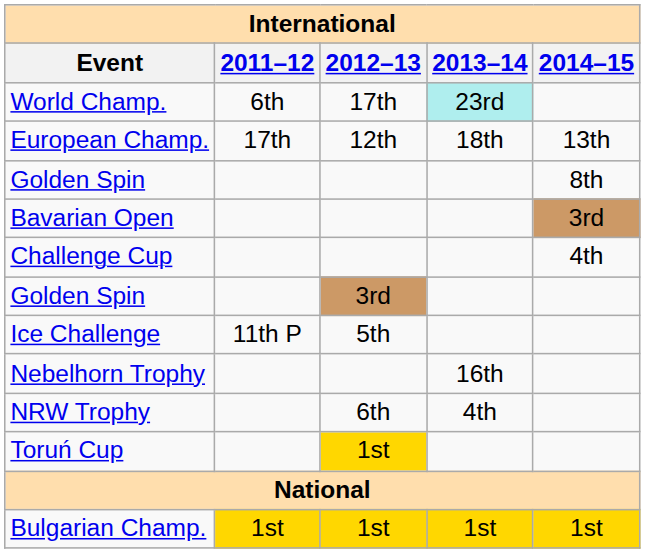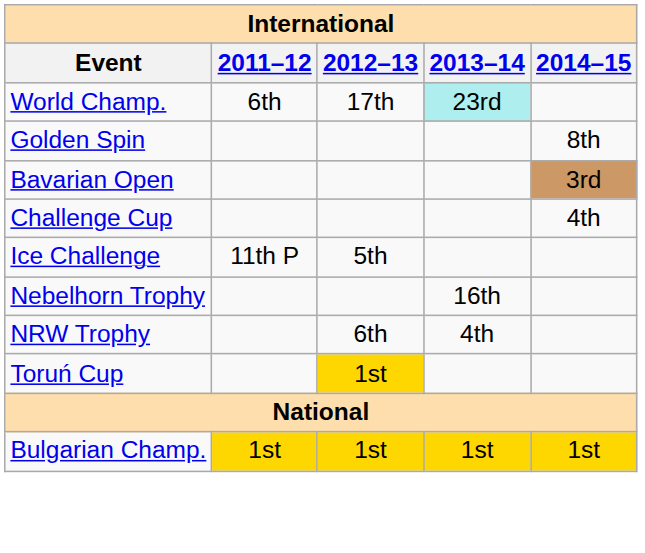 <table class="wikitable" style="text-align:center">
 <tr>
 <th style="background-color: #ffdead; " colspan=5 align=center>International</th>
 </tr>
 <tr>
 <th>Event</th>
 <th><a href='#'>2011–12</a></th>
 <th><a href='#'>2012–13</a></th>
 <th><a href='#'>2013–14</a></th>
 <th><a href='#'>2014–15</a></th>
 </tr>
 <tr>
 <td align=left><a href='#'>World Champ.</a></td>
 <td>6th</td>
 <td>17th</td>
 <td style="background: paleturquoise;">23rd</td>
 <td></td>
-</tr>
-<tr>
-<td align=left><a href='#'>European Champ.</a></td>
-<td>17th</td>
-<td>12th</td>
-<td>18th</td>
-<td>13th</td>
 </tr>
 <tr>
 <td align=left> <a href='#'>Golden Spin</a></td>
 <td></td>
 <td></td>
 <td></td>
 <td>8th</td>
 </tr>
 <tr>
 <td align=left><a href='#'>Bavarian Open</a></td>
 <td></td>
 <td></td>
 <td></td>
 <td bgcolor=cc9966>3rd</td>
 </tr>
 <tr>
 <td align=left><a href='#'>Challenge Cup</a></td>
 <td></td>
 <td></td>
 <td></td>
 <td>4th</td>
-</tr>
-<tr>
-<td align=left><a href='#'>Golden Spin</a></td>
-<td></td>
-<td bgcolor=cc9966>3rd</td>
-<td></td>
-<td></td>
 </tr>
 <tr>
 <td align=left><a href='#'>Ice Challenge</a></td>
 <td>11th P</td>
 <td>5th</td>
 <td></td>
 <td></td>
 </tr>
 <tr>
 <td align=left><a href='#'>Nebelhorn Trophy</a></td>
 <td></td>
 <td></td>
 <td>16th</td>
 <td></td>
 </tr>
 <tr>
 <td align=left><a href='#'>NRW Trophy</a></td>
 <td></td>
 <td>6th</td>
 <td>4th</td>
 <td></td>
 </tr>
 <tr>
 <td align=left><a href='#'>Toruń Cup</a></td>
 <td></td>
 <td bgcolor=gold>1st</td>
 <td></td>
 <td></td>
 </tr>
 <tr>
 <th style="background-color: #ffdead; " colspan=5 align=center>National</th>
 </tr>
 <tr>
 <td align=left><a href='#'>Bulgarian Champ.</a></td>
 <td bgcolor=gold>1st</td>
 <td bgcolor=gold>1st</td>
 <td bgcolor=gold>1st</td>
 <td bgcolor=gold>1st</td>
 </tr>
 </table>
